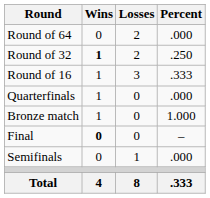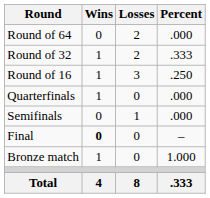 <table class=wikitable>
 <tr>
 <th>Round</th>
 <th>Wins</th>
 <th>Losses</th>
 <th>Percent</th>
 </tr>
 <tr align=center>
 <td align=left>Round of 64</td>
 <td>0</td>
 <td>2</td>
 <td>.000</td>
 </tr>
 <tr align=center>
 <td align=left>Round of 32</td>
-<td><strong>1</strong></td>
+<td>1</td>
 <td>2</td>
-<td>.250</td>
+<td>.333</td>
 </tr>
 <tr align=center>
 <td align=left>Round of 16</td>
 <td>1</td>
 <td>3</td>
-<td>.333</td>
+<td>.250</td>
 </tr>
 <tr align=center>
 <td align=left>Quarterfinals</td>
 <td>1</td>
 <td>0</td>
 <td>.000</td>
 </tr>
 <tr align=center>
-<td align=left>Bronze match</td>
+<td align=left>Semifinals</td>
+<td>0</td>
 <td>1</td>
-<td>0</td>
-<td>1.000</td>
+<td>.000</td>
 </tr>
 <tr align=center>
 <td align=left>Final</td>
 <td><strong>0</strong></td>
 <td>0</td>
 <td>–</td>
 </tr>
 <tr align=center>
-<td align=left>Semifinals</td>
+<td align=left>Bronze match</td>
+<td>1</td>
 <td>0</td>
-<td>1</td>
-<td>.000</td>
+<td>1.000</td>
 </tr>
 <tr>
 <td colspan=4 bgcolor=lightgray></td>
 </tr>
 <tr>
 <th>Total</th>
 <th>4</th>
 <th>8</th>
 <th>.333</th>
 </tr>
 </table>
